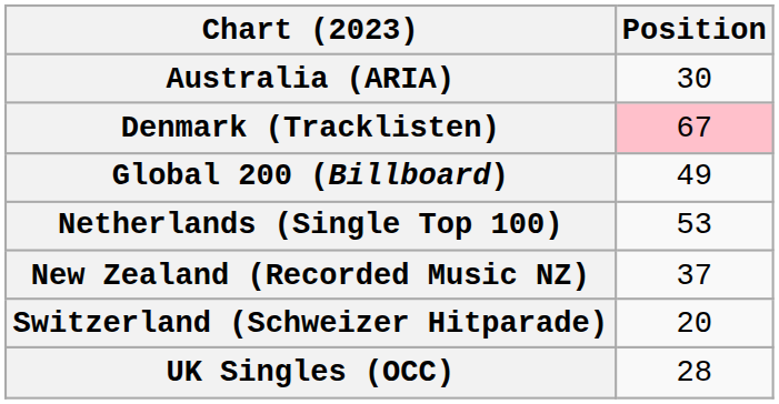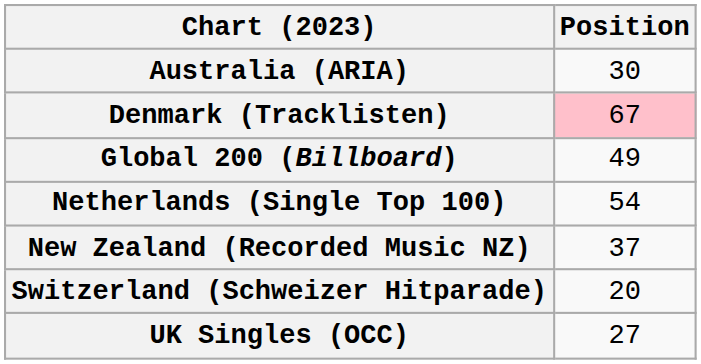 <table class="wikitable sortable plainrowheaders" style="text-align:center">
 <tr>
 <th scope="col">Chart (2023)</th>
 <th scope="col">Position</th>
 </tr>
 <tr>
 <th scope="row">Australia (ARIA)</th>
 <td>30</td>
 </tr>
 <tr>
 <th scope="row">Denmark (Tracklisten)</th>
 <td style="background: pink;">67</td>
 </tr>
 <tr>
 <th scope="row">Global 200 (<em>Billboard</em>)</th>
 <td>49</td>
 </tr>
 <tr>
 <th scope="row">Netherlands (Single Top 100)</th>
-<td>53</td>
+<td>54</td>
 </tr>
 <tr>
 <th scope="row">New Zealand (Recorded Music NZ)</th>
 <td>37</td>
 </tr>
 <tr>
 <th scope="row">Switzerland (Schweizer Hitparade)</th>
 <td>20</td>
 </tr>
 <tr>
 <th scope="row">UK Singles (OCC)</th>
-<td>28</td>
+<td>27</td>
 </tr>
 </table>
